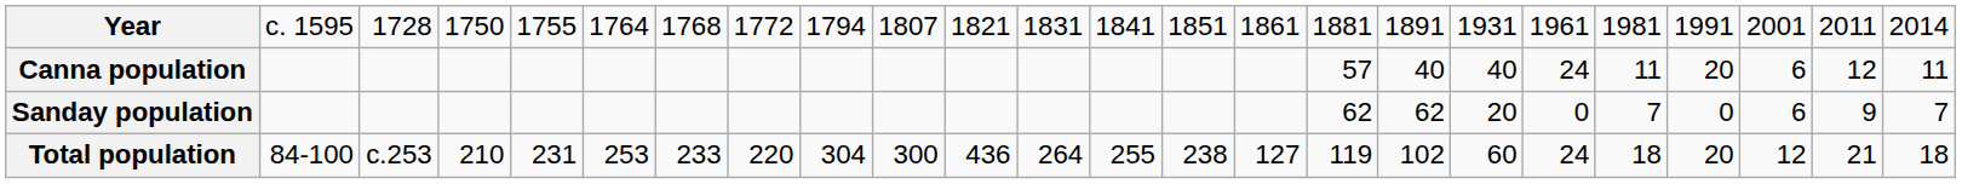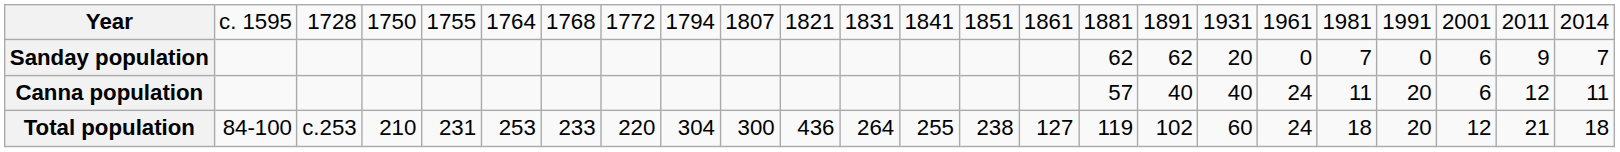 <table class="wikitable" style="text-align:right;">
 <tr>
 <th>Year</th>
 <td>c. 1595</td>
 <td>1728</td>
 <td>1750</td>
 <td>1755</td>
 <td>1764</td>
 <td>1768</td>
 <td>1772</td>
 <td>1794</td>
 <td>1807</td>
 <td>1821</td>
 <td>1831</td>
 <td>1841</td>
 <td>1851</td>
 <td>1861</td>
 <td>1881</td>
 <td>1891</td>
 <td>1931</td>
 <td>1961</td>
 <td>1981</td>
 <td>1991</td>
 <td>2001</td>
 <td>2011</td>
 <td>2014</td>
 </tr>
 <tr>
+<th>Sanday population</th>
+<td></td>
+<td></td>
+<td></td>
+<td></td>
+<td></td>
+<td></td>
+<td></td>
+<td></td>
+<td></td>
+<td></td>
+<td></td>
+<td></td>
+<td></td>
+<td></td>
+<td>62</td>
+<td>62</td>
+<td>20</td>
+<td>0</td>
+<td>7</td>
+<td>0</td>
+<td>6</td>
+<td>9</td>
+<td>7</td>
+</tr>
+<tr>
 <th>Canna population</th>
 <td></td>
 <td></td>
 <td></td>
 <td></td>
 <td></td>
 <td></td>
 <td></td>
 <td></td>
 <td></td>
 <td></td>
 <td></td>
 <td></td>
 <td></td>
 <td></td>
 <td>57</td>
 <td>40</td>
 <td>40</td>
 <td>24</td>
 <td>11</td>
 <td>20</td>
 <td>6</td>
 <td>12</td>
 <td>11</td>
-</tr>
-<tr>
-<th>Sanday population</th>
-<td></td>
-<td></td>
-<td></td>
-<td></td>
-<td></td>
-<td></td>
-<td></td>
-<td></td>
-<td></td>
-<td></td>
-<td></td>
-<td></td>
-<td></td>
-<td></td>
-<td>62</td>
-<td>62</td>
-<td>20</td>
-<td>0</td>
-<td>7</td>
-<td>0</td>
-<td>6</td>
-<td>9</td>
-<td>7</td>
 </tr>
 <tr>
 <th>Total population</th>
 <td>84-100</td>
 <td>c.253</td>
 <td>210</td>
 <td>231</td>
 <td>253</td>
 <td>233</td>
 <td>220</td>
 <td>304</td>
 <td>300</td>
 <td>436</td>
 <td>264</td>
 <td>255</td>
 <td>238</td>
 <td>127</td>
 <td>119</td>
 <td>102</td>
 <td>60</td>
 <td>24</td>
 <td>18</td>
 <td>20</td>
 <td>12</td>
 <td>21</td>
 <td>18</td>
 </tr>
 </table>
